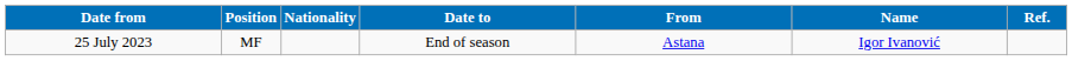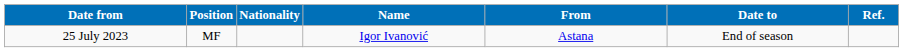 <table class="wikitable" style="text-align:center; font-size:90%; ">
 <tr>
 <th style="background:#0070B8; color:#FFFFFF; width:200px;">Date from</th>
 <th style="background:#0070B8; color:#FFFFFF; width:50px;">Position</th>
 <th style="background:#0070B8; color:#FFFFFF; width:50px;">Nationality</th>
+<th style="background:#0070B8; color:#FFFFFF; width:200px;">Name</th>
+<th style="background:#0070B8; color:#FFFFFF; width:200px;">From</th>
 <th style="background:#0070B8; color:#FFFFFF; width:200px;">Date to</th>
-<th style="background:#0070B8; color:#FFFFFF; width:200px;">From</th>
-<th style="background:#0070B8; color:#FFFFFF; width:200px;">Name</th>
 <th style="background:#0070B8; color:#FFFFFF; width:50px;">Ref.</th>
 </tr>
 <tr>
 <td>25 July 2023</td>
 <td>MF</td>
 <td></td>
+<td><a href='#'>Igor Ivanović</a></td>
+<td><a href='#'>Astana</a></td>
 <td>End of season</td>
-<td><a href='#'>Astana</a></td>
-<td><a href='#'>Igor Ivanović</a></td>
 <td></td>
 </tr>
 </table>
